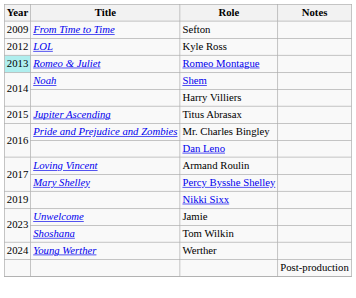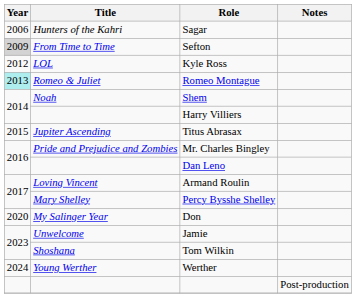 <table class="wikitable sortable">
 <tr>
 <th>Year</th>
 <th>Title</th>
 <th>Role</th>
 <th class="unsortable">Notes</th>
 </tr>
 <tr>
-<td>2009</td>
+<td>2006</td>
+<td><em>Hunters of the Kahri</em></td>
+<td>Sagar</td>
+<td></td>
+</tr>
+<tr>
+<td style="background: lightgrey;">2009</td>
 <td><em><a href='#'>From Time to Time</a></em></td>
 <td>Sefton</td>
 <td></td>
 </tr>
 <tr>
 <td>2012</td>
 <td><em><a href='#'>LOL</a></em></td>
 <td>Kyle Ross</td>
 <td></td>
 </tr>
 <tr>
 <td style="background: paleturquoise;">2013</td>
 <td><em><a href='#'>Romeo & Juliet</a></em></td>
 <td><a href='#'>Romeo Montague</a></td>
 <td></td>
 </tr>
 <tr>
 <td rowspan="2">2014</td>
 <td><em><a href='#'>Noah</a></em></td>
 <td><a href='#'>Shem</a></td>
 <td></td>
 </tr>
 <tr>
 <td><em></em></td>
 <td>Harry Villiers</td>
 <td></td>
 </tr>
 <tr>
 <td>2015</td>
 <td><em><a href='#'>Jupiter Ascending</a></em></td>
 <td>Titus Abrasax</td>
 <td></td>
 </tr>
 <tr>
 <td rowspan="2">2016</td>
 <td><em><a href='#'>Pride and Prejudice and Zombies</a></em></td>
 <td>Mr. Charles Bingley</td>
 <td></td>
 </tr>
 <tr>
 <td><em></em></td>
 <td><a href='#'>Dan Leno</a></td>
 <td></td>
 </tr>
 <tr>
 <td rowspan="2">2017</td>
 <td><em><a href='#'>Loving Vincent</a></em></td>
 <td>Armand Roulin</td>
 <td></td>
 </tr>
 <tr>
 <td><em><a href='#'>Mary Shelley</a></em></td>
 <td><a href='#'>Percy Bysshe Shelley</a></td>
 <td></td>
 </tr>
 <tr>
-<td>2019</td>
-<td><em></em></td>
-<td><a href='#'>Nikki Sixx</a></td>
+<td>2020</td>
+<td><em><a href='#'>My Salinger Year</a></em></td>
+<td>Don</td>
 <td></td>
 </tr>
 <tr>
 <td rowspan="2">2023</td>
 <td><em><a href='#'>Unwelcome</a></em></td>
 <td>Jamie</td>
 <td></td>
 </tr>
 <tr>
 <td><em><a href='#'>Shoshana</a></em></td>
 <td>Tom Wilkin</td>
 <td></td>
 </tr>
 <tr>
 <td>2024</td>
 <td><em><a href='#'>Young Werther</a></em></td>
 <td>Werther</td>
 <td></td>
 </tr>
 <tr>
 <td></td>
 <td><em></em></td>
 <td></td>
 <td>Post-production</td>
 </tr>
 <tr>
 </tr>
 </table>
